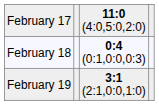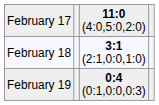 <table bgcolor="#f7f8ff" cellpadding="3" cellspacing="0" border="1" style="font-size: 95%; border: gray solid 1px; border-collapse: collapse;">
 <tr bgcolor="#EFEFEF">
 <td>February 17</td>
 <td></td>
 <td align="center"><strong>11:0</strong><br>(4:0,5:0,2:0)</td>
 <td></td>
 </tr>
 <tr>
 <td>February 18</td>
 <td></td>
-<td align="center"><strong>0:4</strong><br>(0:1,0:0,0:3)</td>
+<td align="center"><strong>3:1</strong><br>(2:1,0:0,1:0)</td>
 <td></td>
 </tr>
 <tr bgcolor="#EFEFEF">
 <td>February 19</td>
 <td></td>
-<td align="center"><strong>3:1</strong><br>(2:1,0:0,1:0)</td>
+<td align="center"><strong>0:4</strong><br>(0:1,0:0,0:3)</td>
 <td></td>
 </tr>
 </table>
